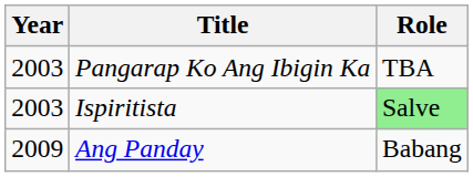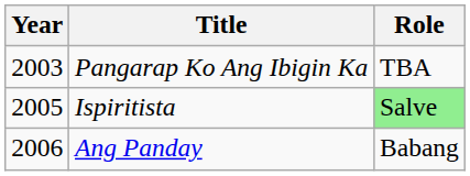 <table class="wikitable sortable">
 <tr>
 <th>Year</th>
 <th>Title</th>
 <th>Role</th>
 </tr>
 <tr>
 <td>2003</td>
 <td><em>Pangarap Ko Ang Ibigin Ka</em></td>
 <td>TBA</td>
 </tr>
 <tr>
-<td>2003</td>
+<td>2005</td>
 <td><em>Ispiritista</em></td>
 <td style="background: lightgreen;">Salve</td>
 </tr>
 <tr>
-<td>2009</td>
+<td>2006</td>
 <td><em><a href='#'>Ang Panday</a></em></td>
 <td>Babang</td>
 </tr>
 </table>
